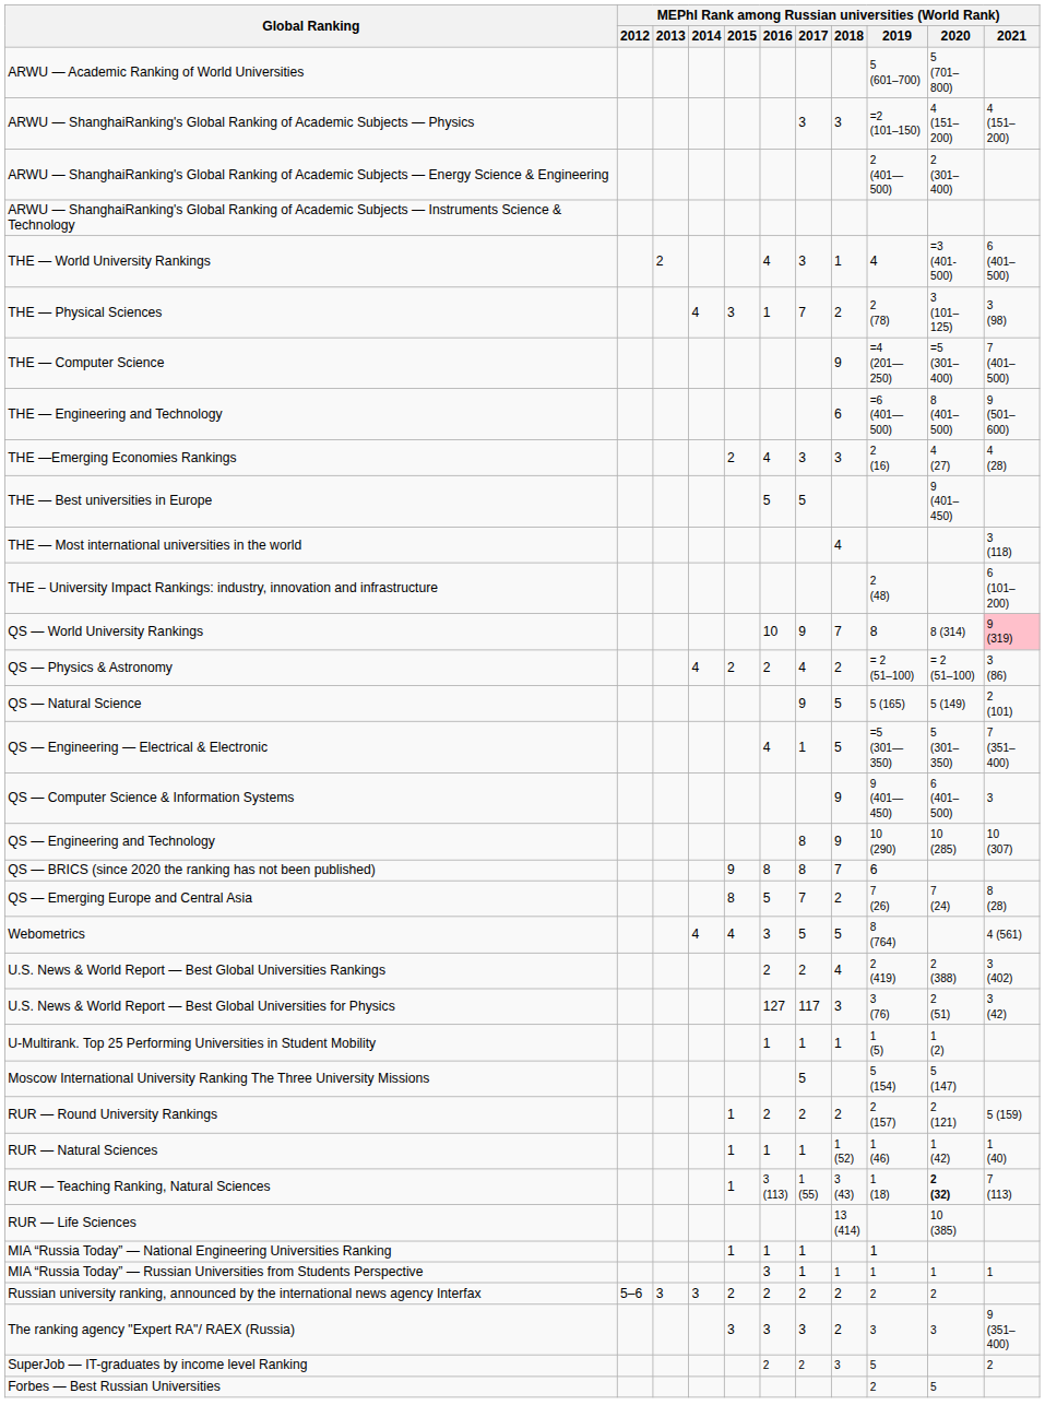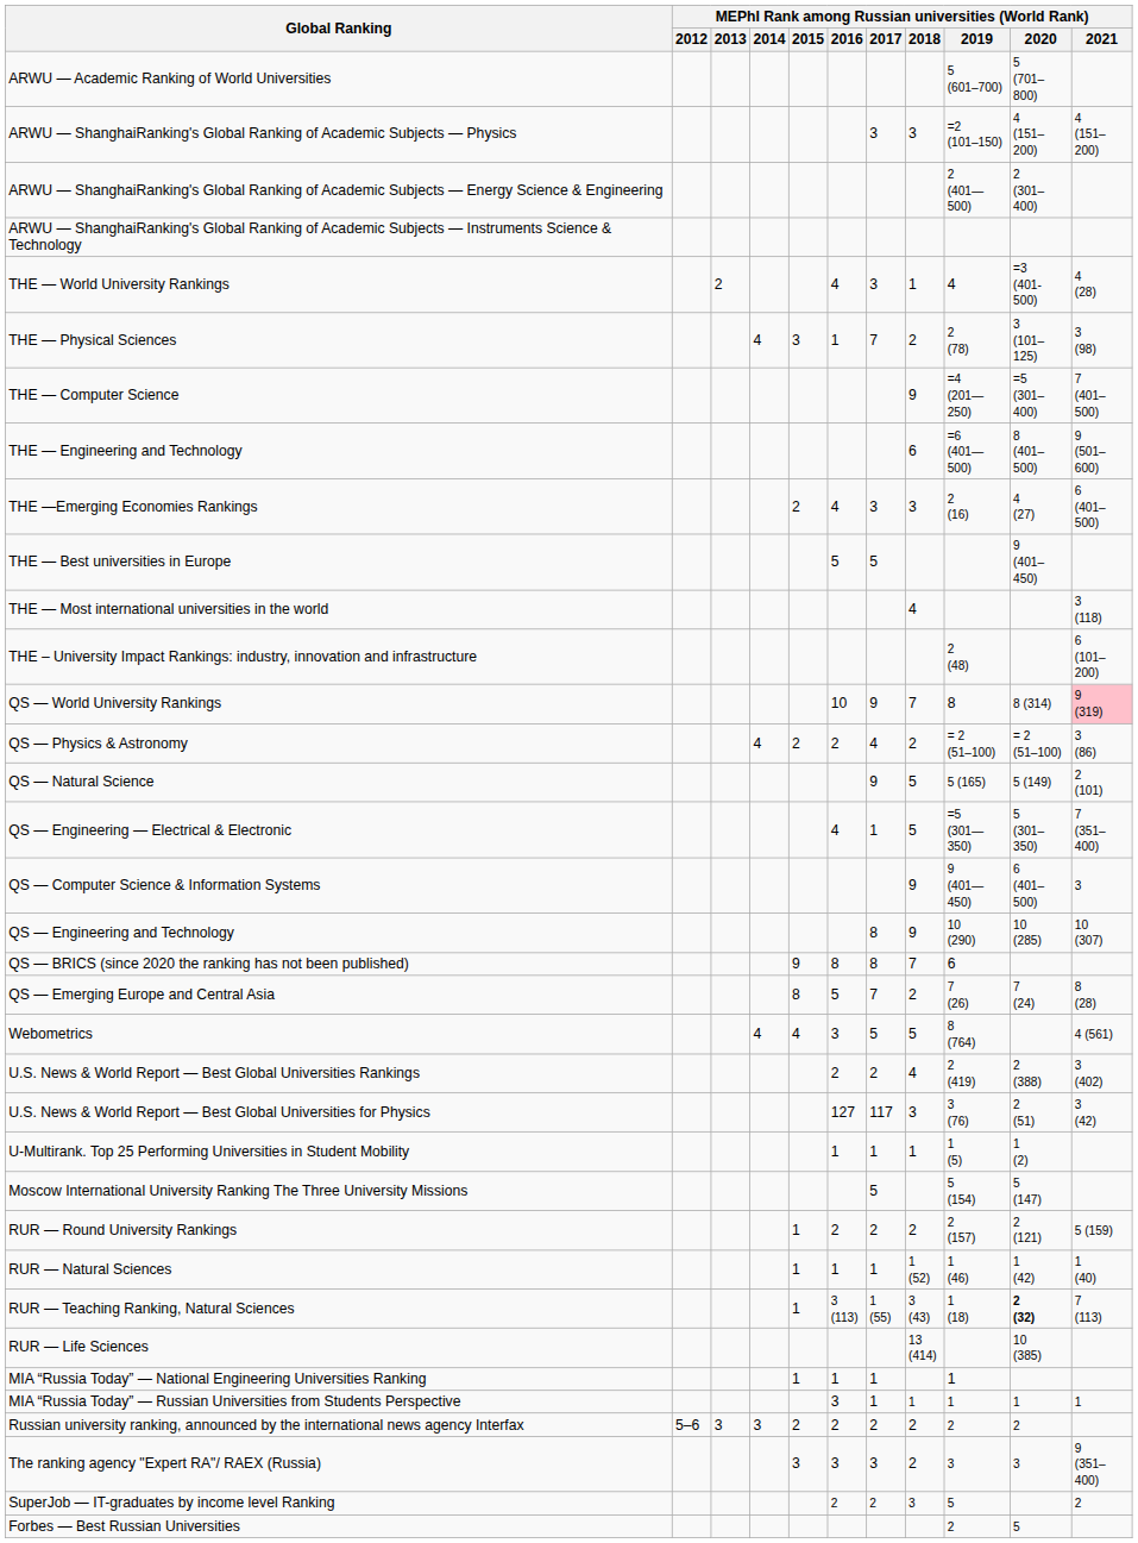 <table class="wikitable">
 <tr>
 <th scope="col" rowspan="2">Global Ranking</th>
 <th colspan="10" scope="col">MEPhI Rank among Russian universities (World Rank)</th>
 </tr>
 <tr>
 <th scope="col">2012</th>
 <th scope="col">2013</th>
 <th scope="col">2014</th>
 <th scope="col">2015</th>
 <th scope="col">2016</th>
 <th scope="col">2017</th>
 <th scope="col">2018</th>
 <th scope="col">2019</th>
 <th>2020</th>
 <th>2021</th>
 </tr>
 <tr>
 <td scope="row">ARWU — Academic Ranking of World Universities</td>
 <td></td>
 <td></td>
 <td></td>
 <td></td>
 <td></td>
 <td></td>
 <td></td>
 <td><small>5</small><br><small>(601–700)</small></td>
 <td><small>5 </small><br><small>(701–800)</small></td>
 <td></td>
 </tr>
 <tr>
 <td scope="row">ARWU — ShanghaiRanking's Global Ranking of Academic Subjects — Physics</td>
 <td></td>
 <td></td>
 <td></td>
 <td></td>
 <td></td>
 <td>3 <br></td>
 <td>3 <br></td>
 <td><small>=2 </small><br><small>(101–150)</small></td>
 <td><small>4 </small><br><small>(151–200)</small></td>
 <td><small>4 </small><br><small>(151–200)</small></td>
 </tr>
 <tr>
 <td>ARWU — ShanghaiRanking's Global Ranking of Academic Subjects — Energy Science & Engineering</td>
 <td></td>
 <td></td>
 <td></td>
 <td></td>
 <td></td>
 <td></td>
 <td><br></td>
 <td><small>2 </small><br><small>(401—500)</small></td>
 <td><small>2 </small><br><small>(301–400)</small></td>
 <td></td>
 </tr>
 <tr>
 <td>ARWU — ShanghaiRanking's Global Ranking of Academic Subjects — Instruments Science & Technology</td>
 <td></td>
 <td></td>
 <td></td>
 <td></td>
 <td></td>
 <td></td>
 <td><br></td>
 <td></td>
 <td></td>
 <td></td>
 </tr>
 <tr>
 <td>THE — World University Rankings</td>
 <td></td>
 <td>2 <br></td>
 <td></td>
 <td></td>
 <td>4 <br></td>
 <td>3 <br></td>
 <td>1 <br></td>
 <td>4 <br></td>
 <td><small>=3 </small><br><small>(401- 500)</small></td>
-<td><small>6 </small><br><small>(401–500)</small></td>
+<td><small>4</small> <br><small>(28)</small></td>
 </tr>
 <tr>
 <td>THE — Physical Sciences</td>
 <td></td>
 <td></td>
 <td>4 <br></td>
 <td>3 <br></td>
 <td>1 <br></td>
 <td>7 <br></td>
 <td>2 <br></td>
 <td><small>2 </small><br><small>(78)</small></td>
 <td><small>3 </small><br><small>(101–125)</small></td>
 <td><small>3 </small><br><small>(98)</small></td>
 </tr>
 <tr>
 <td>THE — Computer Science</td>
 <td></td>
 <td></td>
 <td></td>
 <td></td>
 <td></td>
 <td></td>
 <td>9 <br></td>
 <td><small>=4</small> <br><small>(201—250)</small></td>
 <td><small>=5</small> <br><small>(301–400)</small></td>
 <td><small>7</small> <br><small>(401–500)</small></td>
 </tr>
 <tr>
 <td>THE —  Engineering and Technology</td>
 <td></td>
 <td></td>
 <td></td>
 <td></td>
 <td></td>
 <td></td>
 <td>6 <br></td>
 <td><small>=6</small> <br><small>(401—500)</small></td>
 <td><small>8</small> <br><small>(401–500)</small></td>
 <td><small>9</small> <br><small>(501–600)</small></td>
 </tr>
 <tr>
 <td>THE —Emerging Economies Rankings</td>
 <td></td>
 <td></td>
 <td></td>
 <td>2 <br></td>
 <td>4 <br></td>
 <td>3 <br></td>
 <td>3 <br></td>
 <td><small>2</small> <br><small>(16)</small></td>
 <td><small>4</small> <br><small>(27)</small></td>
-<td><small>4</small> <br><small>(28)</small></td>
+<td><small>6 </small><br><small>(401–500)</small></td>
 </tr>
 <tr>
 <td>THE — Best universities in Europe</td>
 <td></td>
 <td></td>
 <td></td>
 <td></td>
 <td>5 <br></td>
 <td>5 <br></td>
 <td></td>
 <td></td>
 <td><small>9 </small><br><small>(401–450)</small></td>
 <td></td>
 </tr>
 <tr>
 <td>THE — Most international universities in the world</td>
 <td></td>
 <td></td>
 <td></td>
 <td></td>
 <td></td>
 <td></td>
 <td>4 <br></td>
 <td></td>
 <td></td>
 <td><small>3</small> <br><small>(118)</small></td>
 </tr>
 <tr>
 <td>THE – University Impact Rankings: industry, innovation and infrastructure</td>
 <td></td>
 <td></td>
 <td></td>
 <td></td>
 <td></td>
 <td></td>
 <td></td>
 <td><small>2</small> <br><small>(48)</small></td>
 <td></td>
 <td><small>6</small> <br><small>(101–200)</small></td>
 </tr>
 <tr>
 <td>QS — World University Rankings</td>
 <td></td>
 <td></td>
 <td></td>
 <td></td>
 <td>10 <br></td>
 <td>9 <br></td>
 <td>7 <br></td>
 <td>8 <br></td>
 <td><small>8 (314)</small></td>
 <td style="background: pink;"><small>9</small> <br><small>(319)</small></td>
 </tr>
 <tr>
 <td>QS — Physics & Astronomy</td>
 <td></td>
 <td></td>
 <td>4 </td>
 <td>2 </td>
 <td>2 <br></td>
 <td>4 </td>
 <td>2 <br></td>
 <td><small>= 2</small> <br><small>(51–100)</small></td>
 <td><small>= 2 </small><br><small>(51–100)</small></td>
 <td><small>3 </small><br><small>(86)</small></td>
 </tr>
 <tr>
 <td>QS — Natural Science</td>
 <td></td>
 <td></td>
 <td></td>
 <td></td>
 <td></td>
 <td>9 <br></td>
 <td>5 <br></td>
 <td><small>5 (165)</small></td>
 <td><small>5 (149)</small></td>
 <td><small>2 </small><br><small>(101)</small></td>
 </tr>
 <tr>
 <td>QS — Engineering — Electrical & Electronic</td>
 <td></td>
 <td></td>
 <td></td>
 <td></td>
 <td>4 <br></td>
 <td>1 <br></td>
 <td>5 <br></td>
 <td><small>=5 </small><br><small>(301—350)</small></td>
 <td><small>5 </small><br><small>(301–350)</small></td>
 <td><small>7 </small><br><small>(351–400)</small></td>
 </tr>
 <tr>
 <td>QS — Computer Science & Information Systems</td>
 <td></td>
 <td></td>
 <td></td>
 <td></td>
 <td></td>
 <td></td>
 <td>9 <br></td>
 <td><small>9 </small><br><small>(401—450)</small></td>
 <td><small>6</small> <br><small>(401–500)</small></td>
 <td><small>3 </small></td>
 </tr>
 <tr>
 <td>QS — Engineering and Technology</td>
 <td></td>
 <td></td>
 <td></td>
 <td></td>
 <td></td>
 <td>8 <br></td>
 <td>9 <br></td>
 <td><small>10 </small><br><small>(290)</small></td>
 <td><small>10 </small><br><small>(285)</small></td>
 <td><small>10 </small><br><small>(307)</small></td>
 </tr>
 <tr>
 <td>QS — BRICS (since 2020 the ranking has not been published)</td>
 <td></td>
 <td></td>
 <td></td>
 <td>9 <br></td>
 <td>8 <br></td>
 <td>8 <br></td>
 <td>7 <br></td>
 <td>6 <br></td>
 <td></td>
 <td></td>
 </tr>
 <tr>
 <td>QS — Emerging Europe and Central Asia</td>
 <td></td>
 <td></td>
 <td></td>
 <td>8 <br></td>
 <td>5 <br></td>
 <td>7 <br></td>
 <td>2 <br></td>
 <td><small>7 </small><br><small>(26)</small></td>
 <td><small>7 </small><br><small>(24)</small></td>
 <td><small>8 </small><br><small>(28)</small></td>
 </tr>
 <tr>
 <td>Webometrics</td>
 <td></td>
 <td></td>
 <td>4 <br></td>
 <td>4 <br></td>
 <td>3 </td>
 <td>5 <br></td>
 <td>5 <br></td>
 <td><small>8 </small><br><small>(764)</small></td>
 <td></td>
 <td><small>4 (561)</small></td>
 </tr>
 <tr>
 <td>U.S. News & World Report — Best Global Universities Rankings</td>
 <td></td>
 <td></td>
 <td></td>
 <td></td>
 <td>2 <br></td>
 <td>2 </td>
 <td>4 <br></td>
 <td><small>2 </small><br><small>(419)</small></td>
 <td><small>2 </small><br><small>(388)</small></td>
 <td><small>3 </small><br><small>(402)</small></td>
 </tr>
 <tr>
 <td>U.S. News & World Report — Best Global Universities for Physics</td>
 <td></td>
 <td></td>
 <td></td>
 <td></td>
 <td>127<br></td>
 <td>117<br></td>
 <td>3 <br></td>
 <td><small>3 </small><br><small>(76)</small></td>
 <td><small>2 </small><br><small>(51)</small></td>
 <td><small>3 </small><br><small>(42)</small></td>
 </tr>
 <tr>
 <td>U-Multirank. Top 25 Performing Universities in Student Mobility</td>
 <td></td>
 <td></td>
 <td></td>
 <td></td>
 <td>1 <br></td>
 <td>1 <br></td>
 <td>1 <br></td>
 <td><small>1 </small><br><small>(5)</small></td>
 <td><small>1 </small><br><small>(2)</small></td>
 <td></td>
 </tr>
 <tr>
 <td>Moscow International University Ranking The Three University Missions</td>
 <td></td>
 <td></td>
 <td></td>
 <td></td>
 <td></td>
 <td>5 <br></td>
 <td></td>
 <td><small>5 </small><br><small>(154)</small></td>
 <td><small>5 </small><br><small>(147)</small></td>
 <td></td>
 </tr>
 <tr>
 <td>RUR — Round University Rankings</td>
 <td></td>
 <td></td>
 <td></td>
 <td>1 </td>
 <td>2 </td>
 <td>2 <br></td>
 <td>2 <br></td>
 <td><small>2 </small><br><small>(157)</small></td>
 <td><small>2 </small><br><small>(121)</small></td>
 <td><small>5 (159)</small></td>
 </tr>
 <tr>
 <td>RUR — Natural Sciences</td>
 <td></td>
 <td></td>
 <td></td>
 <td>1 <br></td>
 <td>1 <br></td>
 <td>1 <br></td>
 <td><small>1 </small><br><small>(52)</small></td>
 <td><small>1 </small><br><small>(46)</small></td>
 <td><small>1 </small><br><small>(42)</small></td>
 <td><small>1 </small><br><small>(40)</small></td>
 </tr>
 <tr>
 <td>RUR — Teaching Ranking, Natural Sciences</td>
 <td></td>
 <td></td>
 <td></td>
 <td>1 <br></td>
 <td><small>3 </small><br><small>(113)</small></td>
 <td><small>1 </small><br><small>(55)</small></td>
 <td><small>3 </small><br><small>(43)</small></td>
 <td><small>1 </small><br><small>(18)</small></td>
 <td><strong><small>2 </small><br><small>(32)</small></strong></td>
 <td><small>7 </small><br><small>(113)</small></td>
 </tr>
 <tr>
 <td>RUR — Life Sciences</td>
 <td></td>
 <td></td>
 <td></td>
 <td></td>
 <td></td>
 <td></td>
 <td><small>13 </small><br><small>(414)</small></td>
 <td></td>
 <td><small>10 </small><br><small>(385)</small></td>
 <td></td>
 </tr>
 <tr>
 <td>MIA “Russia Today” — National Engineering Universities Ranking</td>
 <td></td>
 <td></td>
 <td></td>
 <td>1 </td>
 <td>1 </td>
 <td>1 </td>
 <td></td>
 <td>1 </td>
 <td></td>
 <td></td>
 </tr>
 <tr>
 <td>MIA “Russia Today” — Russian Universities from Students Perspective</td>
 <td></td>
 <td></td>
 <td></td>
 <td></td>
 <td>3</td>
 <td>1</td>
 <td><small>1 </small></td>
 <td><small>1 </small></td>
 <td><small>1 </small></td>
 <td><small>1 </small></td>
 </tr>
 <tr>
 <td>Russian university ranking, announced by the international news agency Interfax </td>
 <td>5–6<br></td>
 <td>3<br></td>
 <td>3<br></td>
 <td>2</td>
 <td>2</td>
 <td>2</td>
 <td>2</td>
 <td><small>2 </small></td>
 <td><small>2 </small></td>
 <td></td>
 </tr>
 <tr>
 <td>The ranking agency "Expert RA"/ RAEX (Russia)</td>
 <td></td>
 <td></td>
 <td></td>
 <td>3</td>
 <td>3</td>
 <td>3</td>
 <td>2</td>
 <td><small>3 </small></td>
 <td><small>3 </small></td>
 <td><small>9 </small><br><small>(351–400)</small></td>
 </tr>
 <tr>
 <td>SuperJob — IT-graduates by income level Ranking</td>
 <td></td>
 <td></td>
 <td></td>
 <td></td>
 <td><small>2 </small></td>
 <td><small>2 </small></td>
 <td><small>3 </small></td>
 <td><small>5 </small></td>
 <td></td>
 <td><small>2 </small></td>
 </tr>
 <tr>
 <td>Forbes — Best Russian Universities</td>
 <td></td>
 <td></td>
 <td></td>
 <td></td>
 <td></td>
 <td></td>
 <td></td>
 <td><small>2 </small></td>
 <td><small>5 </small></td>
 <td></td>
 </tr>
 </table>
